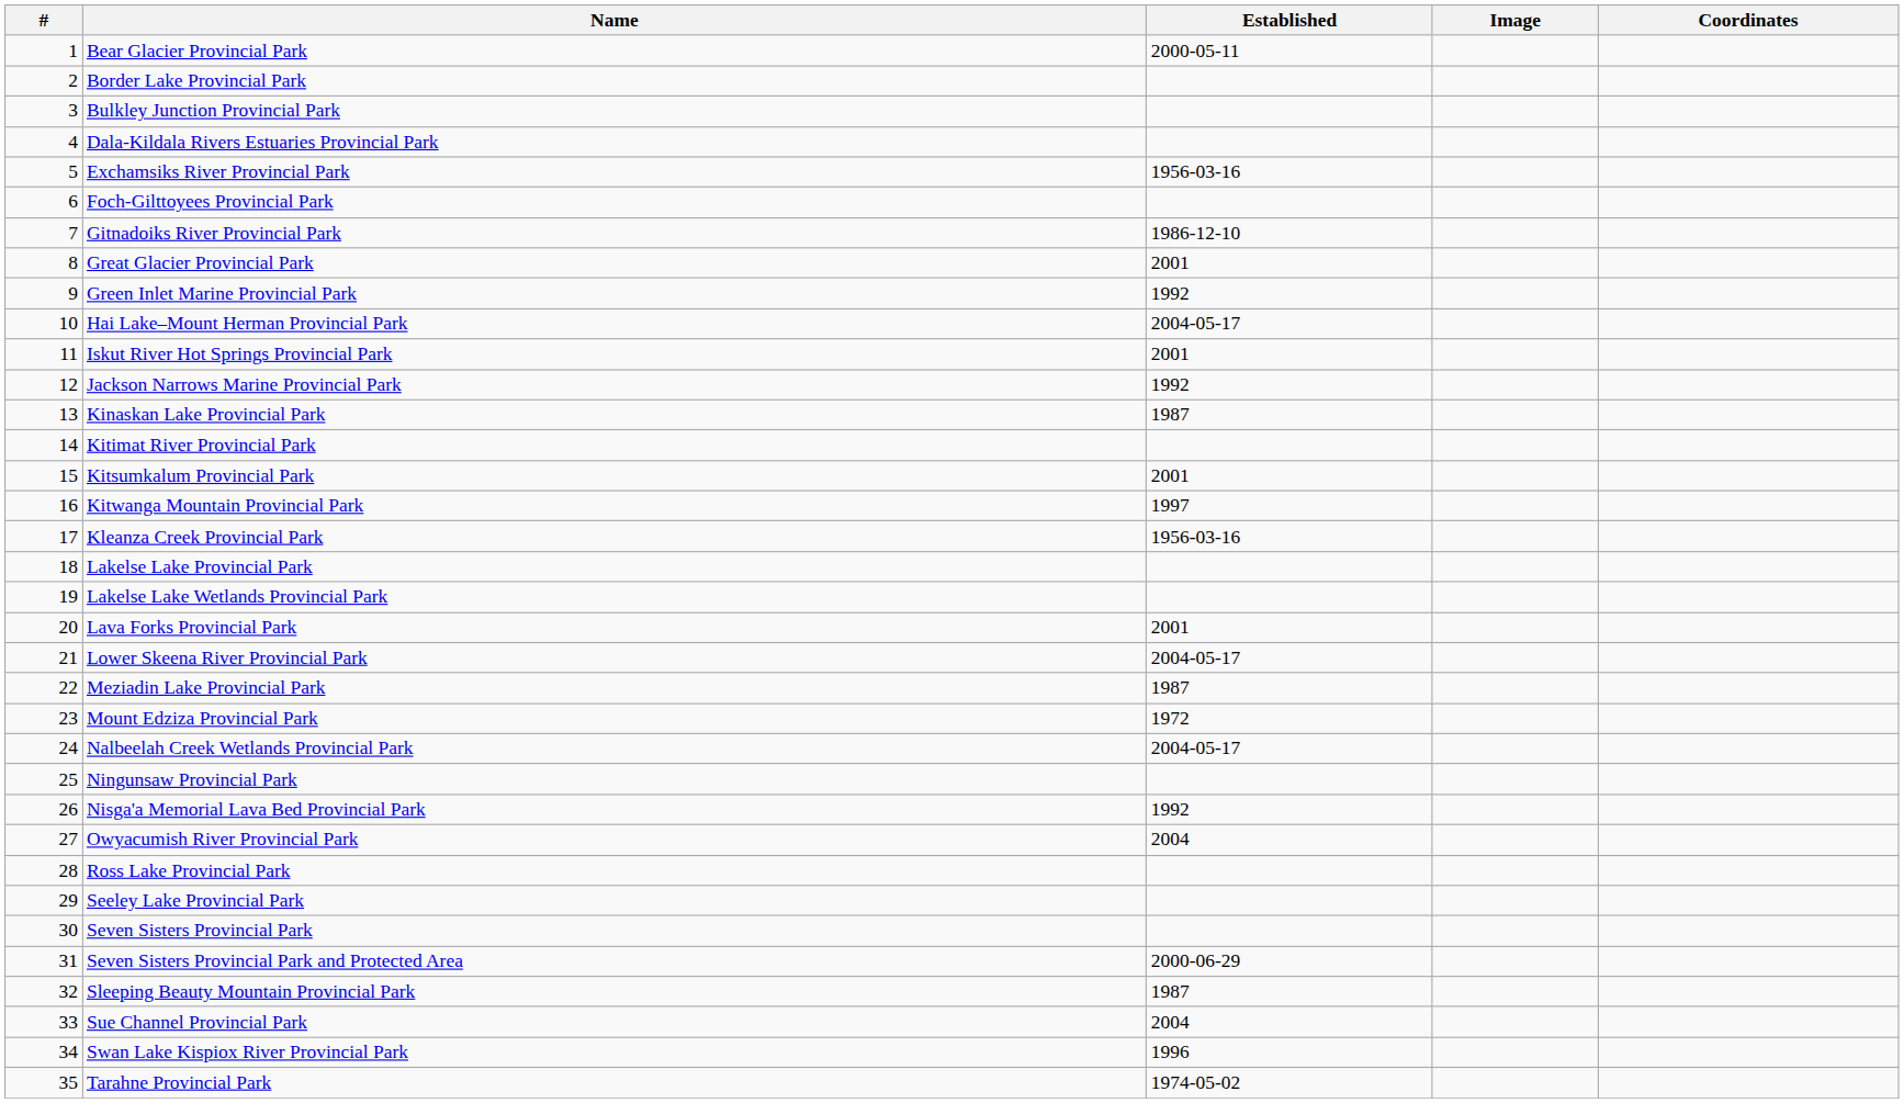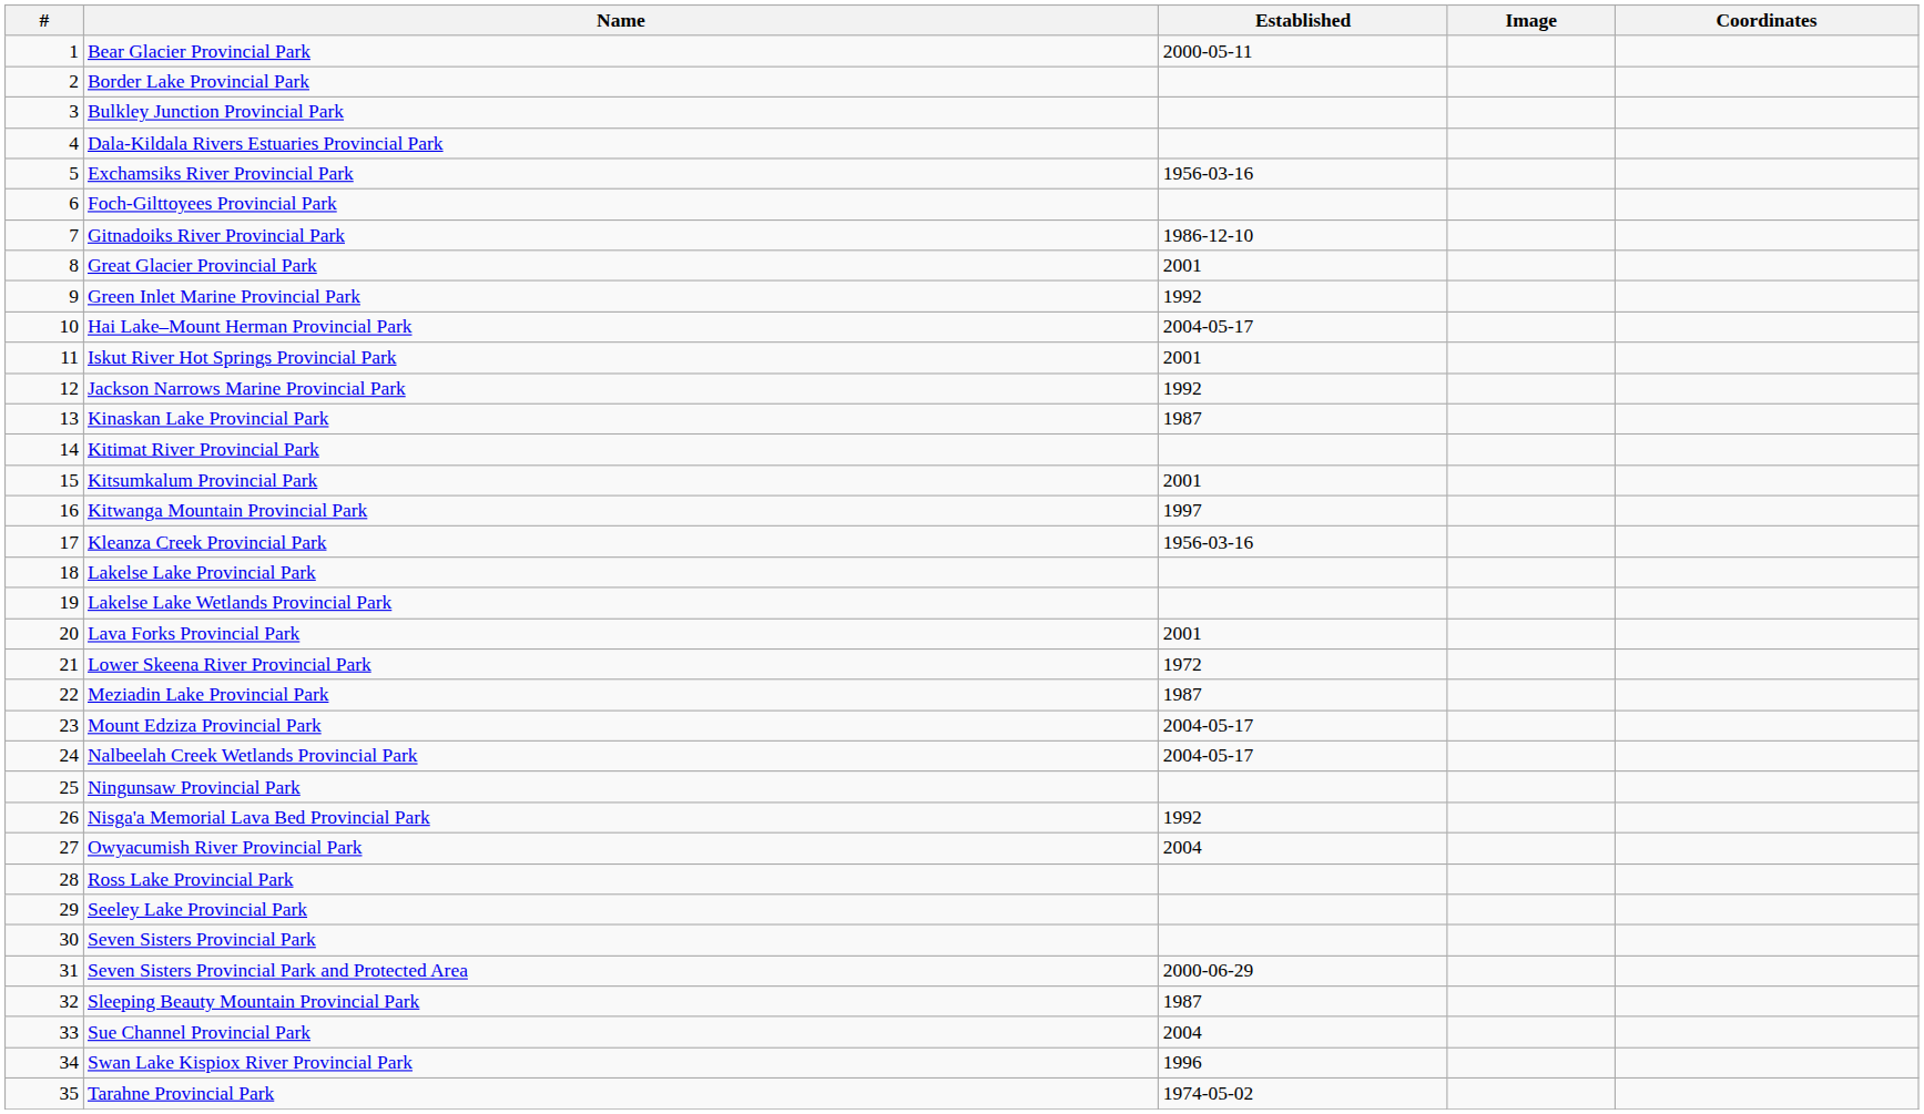 <table class='wikitable sortable' style="width:100%">
 <tr>
 <th>#</th>
 <th>Name</th>
 <th>Established</th>
 <th>Image</th>
 <th>Coordinates</th>
 </tr>
 <tr>
 <td style='text-align:right'>1</td>
 <td><a href='#'>Bear Glacier Provincial Park</a></td>
 <td>2000-05-11</td>
 <td></td>
 <td></td>
 </tr>
 <tr>
 <td style='text-align:right'>2</td>
 <td><a href='#'>Border Lake Provincial Park</a></td>
 <td></td>
 <td></td>
 <td></td>
 </tr>
 <tr>
 <td style='text-align:right'>3</td>
 <td><a href='#'>Bulkley Junction Provincial Park</a></td>
 <td></td>
 <td></td>
 <td></td>
 </tr>
 <tr>
 <td style='text-align:right'>4</td>
 <td><a href='#'>Dala-Kildala Rivers Estuaries Provincial Park</a></td>
 <td></td>
 <td></td>
 <td></td>
 </tr>
 <tr>
 <td style='text-align:right'>5</td>
 <td><a href='#'>Exchamsiks River Provincial Park</a></td>
 <td>1956-03-16</td>
 <td></td>
 <td></td>
 </tr>
 <tr>
 <td style='text-align:right'>6</td>
 <td><a href='#'>Foch-Gilttoyees Provincial Park</a></td>
 <td></td>
 <td></td>
 <td></td>
 </tr>
 <tr>
 <td style='text-align:right'>7</td>
 <td><a href='#'>Gitnadoiks River Provincial Park</a></td>
 <td>1986-12-10</td>
 <td></td>
 <td></td>
 </tr>
 <tr>
 <td style='text-align:right'>8</td>
 <td><a href='#'>Great Glacier Provincial Park</a></td>
 <td>2001</td>
 <td></td>
 <td></td>
 </tr>
 <tr>
 <td style='text-align:right'>9</td>
 <td><a href='#'>Green Inlet Marine Provincial Park</a></td>
 <td>1992</td>
 <td></td>
 <td></td>
 </tr>
 <tr>
 <td style='text-align:right'>10</td>
 <td><a href='#'>Hai Lake–Mount Herman Provincial Park</a></td>
 <td>2004-05-17</td>
 <td></td>
 <td></td>
 </tr>
 <tr>
 <td style='text-align:right'>11</td>
 <td><a href='#'>Iskut River Hot Springs Provincial Park</a></td>
 <td>2001</td>
 <td></td>
 <td></td>
 </tr>
 <tr>
 <td style='text-align:right'>12</td>
 <td><a href='#'>Jackson Narrows Marine Provincial Park</a></td>
 <td>1992</td>
 <td></td>
 <td></td>
 </tr>
 <tr>
 <td style='text-align:right'>13</td>
 <td><a href='#'>Kinaskan Lake Provincial Park</a></td>
 <td>1987</td>
 <td></td>
 <td></td>
 </tr>
 <tr>
 <td style='text-align:right'>14</td>
 <td><a href='#'>Kitimat River Provincial Park</a></td>
 <td></td>
 <td></td>
 <td></td>
 </tr>
 <tr>
 <td style='text-align:right'>15</td>
 <td><a href='#'>Kitsumkalum Provincial Park</a></td>
 <td>2001</td>
 <td></td>
 <td></td>
 </tr>
 <tr>
 <td style='text-align:right'>16</td>
 <td><a href='#'>Kitwanga Mountain Provincial Park</a></td>
 <td>1997</td>
 <td></td>
 <td></td>
 </tr>
 <tr>
 <td style='text-align:right'>17</td>
 <td><a href='#'>Kleanza Creek Provincial Park</a></td>
 <td>1956-03-16</td>
 <td></td>
 <td></td>
 </tr>
 <tr>
 <td style='text-align:right'>18</td>
 <td><a href='#'>Lakelse Lake Provincial Park</a></td>
 <td></td>
 <td></td>
 <td></td>
 </tr>
 <tr>
 <td style='text-align:right'>19</td>
 <td><a href='#'>Lakelse Lake Wetlands Provincial Park</a></td>
 <td></td>
 <td></td>
 <td></td>
 </tr>
 <tr>
 <td style='text-align:right'>20</td>
 <td><a href='#'>Lava Forks Provincial Park</a></td>
 <td>2001</td>
 <td></td>
 <td></td>
 </tr>
 <tr>
 <td style='text-align:right'>21</td>
 <td><a href='#'>Lower Skeena River Provincial Park</a></td>
-<td>2004-05-17</td>
+<td>1972</td>
 <td></td>
 <td></td>
 </tr>
 <tr>
 <td style='text-align:right'>22</td>
 <td><a href='#'>Meziadin Lake Provincial Park</a></td>
 <td>1987</td>
 <td></td>
 <td></td>
 </tr>
 <tr>
 <td style='text-align:right'>23</td>
 <td><a href='#'>Mount Edziza Provincial Park</a></td>
-<td>1972</td>
+<td>2004-05-17</td>
 <td></td>
 <td></td>
 </tr>
 <tr>
 <td style='text-align:right'>24</td>
 <td><a href='#'>Nalbeelah Creek Wetlands Provincial Park</a></td>
 <td>2004-05-17</td>
 <td></td>
 <td></td>
 </tr>
 <tr>
 <td style='text-align:right'>25</td>
 <td><a href='#'>Ningunsaw Provincial Park</a></td>
 <td></td>
 <td></td>
 <td></td>
 </tr>
 <tr>
 <td style='text-align:right'>26</td>
 <td><a href='#'>Nisga'a Memorial Lava Bed Provincial Park</a></td>
 <td>1992</td>
 <td></td>
 <td></td>
 </tr>
 <tr>
 <td style='text-align:right'>27</td>
 <td><a href='#'>Owyacumish River Provincial Park</a></td>
 <td>2004</td>
 <td></td>
 <td></td>
 </tr>
 <tr>
 <td style='text-align:right'>28</td>
 <td><a href='#'>Ross Lake Provincial Park</a></td>
 <td></td>
 <td></td>
 <td></td>
 </tr>
 <tr>
 <td style='text-align:right'>29</td>
 <td><a href='#'>Seeley Lake Provincial Park</a></td>
 <td></td>
 <td></td>
 <td></td>
 </tr>
 <tr>
 <td style='text-align:right'>30</td>
 <td><a href='#'>Seven Sisters Provincial Park</a></td>
 <td></td>
 <td></td>
 <td></td>
 </tr>
 <tr>
 <td style='text-align:right'>31</td>
 <td><a href='#'>Seven Sisters Provincial Park and Protected Area</a></td>
 <td>2000-06-29</td>
 <td></td>
 <td></td>
 </tr>
 <tr>
 <td style='text-align:right'>32</td>
 <td><a href='#'>Sleeping Beauty Mountain Provincial Park</a></td>
 <td>1987</td>
 <td></td>
 <td></td>
 </tr>
 <tr>
 <td style='text-align:right'>33</td>
 <td><a href='#'>Sue Channel Provincial Park</a></td>
 <td>2004</td>
 <td></td>
 <td></td>
 </tr>
 <tr>
 <td style='text-align:right'>34</td>
 <td><a href='#'>Swan Lake Kispiox River Provincial Park</a></td>
 <td>1996</td>
 <td></td>
 <td></td>
 </tr>
 <tr>
 <td style='text-align:right'>35</td>
 <td><a href='#'>Tarahne Provincial Park</a></td>
 <td>1974-05-02</td>
 <td></td>
 <td></td>
 </tr>
 </table>
